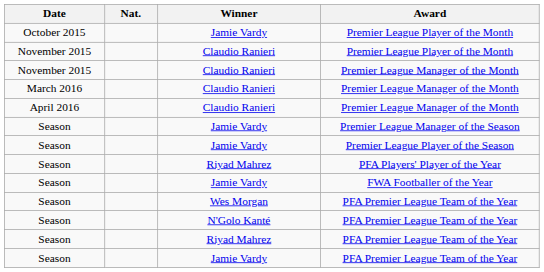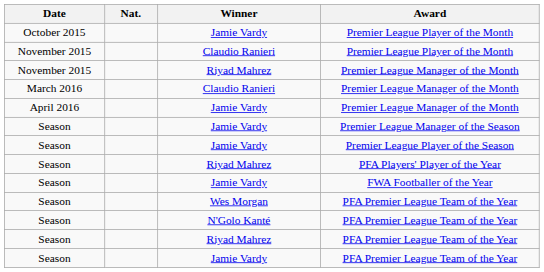 <table class="wikitable" style="text-align:center; font-size:90%; ">
 <tr>
 <th width=120>Date</th>
 <th width=60>Nat.</th>
 <th width=200>Winner</th>
 <th width=270>Award</th>
 </tr>
 <tr>
 <td>October 2015</td>
 <td></td>
 <td><a href='#'>Jamie Vardy</a></td>
 <td><a href='#'>Premier League Player of the Month</a></td>
 </tr>
 <tr>
 <td>November 2015</td>
 <td></td>
 <td><a href='#'>Claudio Ranieri</a></td>
 <td><a href='#'>Premier League Player of the Month</a></td>
 </tr>
 <tr>
 <td>November 2015</td>
 <td></td>
-<td><a href='#'>Claudio Ranieri</a></td>
+<td><a href='#'>Riyad Mahrez</a></td>
 <td><a href='#'>Premier League Manager of the Month</a></td>
 </tr>
 <tr>
 <td>March 2016</td>
 <td></td>
 <td><a href='#'>Claudio Ranieri</a></td>
 <td><a href='#'>Premier League Manager of the Month</a></td>
 </tr>
 <tr>
 <td>April 2016</td>
 <td></td>
-<td><a href='#'>Claudio Ranieri</a></td>
+<td><a href='#'>Jamie Vardy</a></td>
 <td><a href='#'>Premier League Manager of the Month</a></td>
 </tr>
 <tr>
 <td>Season</td>
 <td></td>
 <td><a href='#'>Jamie Vardy</a></td>
 <td><a href='#'>Premier League Manager of the Season</a></td>
 </tr>
 <tr>
 <td>Season</td>
 <td></td>
 <td><a href='#'>Jamie Vardy</a></td>
 <td><a href='#'>Premier League Player of the Season</a></td>
 </tr>
 <tr>
 <td>Season</td>
 <td></td>
 <td><a href='#'>Riyad Mahrez</a></td>
 <td><a href='#'>PFA Players' Player of the Year</a></td>
 </tr>
 <tr>
 <td>Season</td>
 <td></td>
 <td><a href='#'>Jamie Vardy</a></td>
 <td><a href='#'>FWA Footballer of the Year</a></td>
 </tr>
 <tr>
 <td>Season</td>
 <td></td>
 <td><a href='#'>Wes Morgan</a></td>
 <td><a href='#'>PFA Premier League Team of the Year</a></td>
 </tr>
 <tr>
 <td>Season</td>
 <td></td>
 <td><a href='#'>N'Golo Kanté</a></td>
 <td><a href='#'>PFA Premier League Team of the Year</a></td>
 </tr>
 <tr>
 <td>Season</td>
 <td></td>
 <td><a href='#'>Riyad Mahrez</a></td>
 <td><a href='#'>PFA Premier League Team of the Year</a></td>
 </tr>
 <tr>
 <td>Season</td>
 <td></td>
 <td><a href='#'>Jamie Vardy</a></td>
 <td><a href='#'>PFA Premier League Team of the Year</a></td>
 </tr>
 </table>
